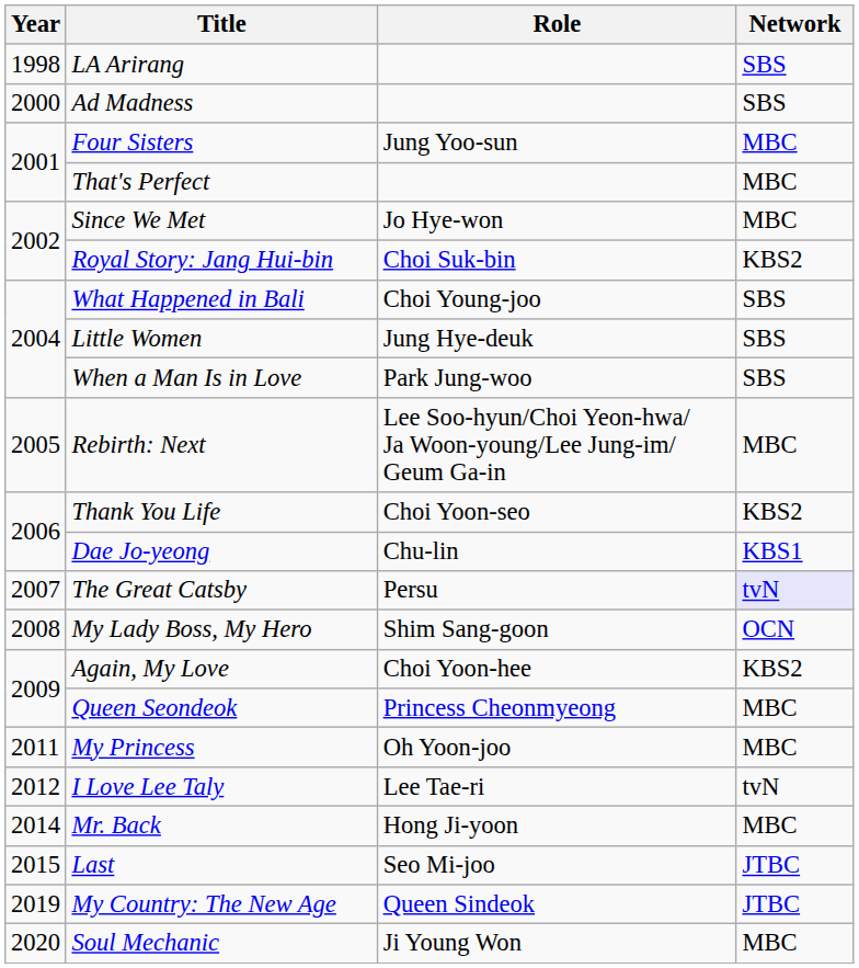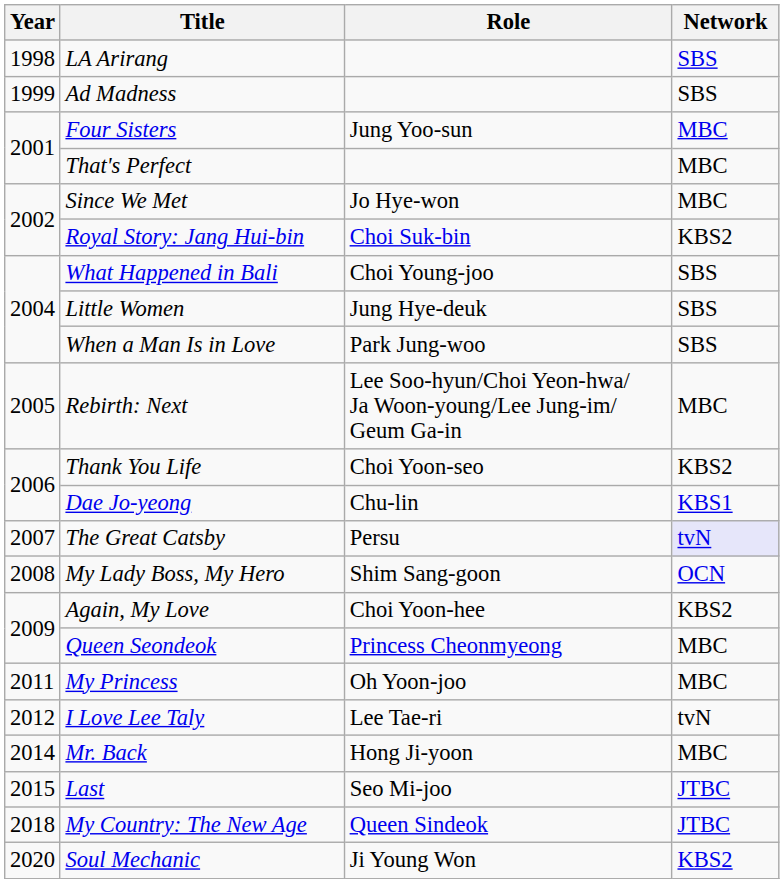 <table class="wikitable" style="width:550px">
 <tr>
 <th width=10>Year</th>
 <th>Title</th>
 <th>Role</th>
 <th>Network</th>
 </tr>
 <tr>
 <td>1998</td>
 <td><em>LA Arirang</em></td>
 <td></td>
 <td><a href='#'>SBS</a></td>
 </tr>
 <tr>
-<td>2000</td>
+<td>1999</td>
 <td><em>Ad Madness</em></td>
 <td></td>
 <td>SBS</td>
 </tr>
 <tr>
 <td rowspan=2>2001</td>
 <td><em><a href='#'>Four Sisters</a></em></td>
 <td>Jung Yoo-sun</td>
 <td><a href='#'>MBC</a></td>
 </tr>
 <tr>
 <td><em>That's Perfect</em></td>
 <td></td>
 <td>MBC</td>
 </tr>
 <tr>
 <td rowspan=2>2002</td>
 <td><em>Since We Met</em></td>
 <td>Jo Hye-won</td>
 <td>MBC</td>
 </tr>
 <tr>
 <td><em><a href='#'>Royal Story: Jang Hui-bin</a></em></td>
 <td><a href='#'>Choi Suk-bin</a></td>
 <td>KBS2</td>
 </tr>
 <tr>
 <td rowspan=3>2004</td>
 <td><em><a href='#'>What Happened in Bali</a></em></td>
 <td>Choi Young-joo</td>
 <td>SBS</td>
 </tr>
 <tr>
 <td><em>Little Women</em></td>
 <td>Jung Hye-deuk</td>
 <td>SBS</td>
 </tr>
 <tr>
 <td><em>When a Man Is in Love</em></td>
 <td>Park Jung-woo</td>
 <td>SBS</td>
 </tr>
 <tr>
 <td>2005</td>
 <td><em>Rebirth: Next</em></td>
 <td>Lee Soo-hyun/Choi Yeon-hwa/<br>Ja Woon-young/Lee Jung-im/<br>Geum Ga-in</td>
 <td>MBC</td>
 </tr>
 <tr>
 <td rowspan=2>2006</td>
 <td><em>Thank You Life</em></td>
 <td>Choi Yoon-seo</td>
 <td>KBS2</td>
 </tr>
 <tr>
 <td><em><a href='#'>Dae Jo-yeong</a></em></td>
 <td>Chu-lin</td>
 <td><a href='#'>KBS1</a></td>
 </tr>
 <tr>
 <td>2007</td>
 <td><em>The Great Catsby</em></td>
 <td>Persu</td>
 <td style="background: lavender;"><a href='#'>tvN</a></td>
 </tr>
 <tr>
 <td>2008</td>
 <td><em>My Lady Boss, My Hero</em></td>
 <td>Shim Sang-goon</td>
 <td><a href='#'>OCN</a></td>
 </tr>
 <tr>
 <td rowspan=2>2009</td>
 <td><em>Again, My Love</em> </td>
 <td>Choi Yoon-hee</td>
 <td>KBS2</td>
 </tr>
 <tr>
 <td><em><a href='#'>Queen Seondeok</a></em></td>
 <td><a href='#'>Princess Cheonmyeong</a></td>
 <td>MBC</td>
 </tr>
 <tr>
 <td>2011</td>
 <td><em><a href='#'>My Princess</a></em></td>
 <td>Oh Yoon-joo</td>
 <td>MBC</td>
 </tr>
 <tr>
 <td>2012</td>
 <td><em><a href='#'>I Love Lee Taly</a></em></td>
 <td>Lee Tae-ri</td>
 <td>tvN</td>
 </tr>
 <tr>
 <td>2014</td>
 <td><em><a href='#'>Mr. Back</a></em></td>
 <td>Hong Ji-yoon</td>
 <td>MBC</td>
 </tr>
 <tr>
 <td>2015</td>
 <td><em><a href='#'>Last</a></em></td>
 <td>Seo Mi-joo</td>
 <td><a href='#'>JTBC</a></td>
 </tr>
 <tr>
-<td>2019</td>
+<td>2018</td>
 <td><em><a href='#'>My Country: The New Age</a></em></td>
 <td><a href='#'>Queen Sindeok</a></td>
 <td><a href='#'>JTBC</a></td>
 </tr>
 <tr>
 <td>2020</td>
 <td><em><a href='#'>Soul Mechanic</a></em></td>
 <td>Ji Young Won</td>
-<td>MBC</td>
+<td><a href='#'>KBS2</a></td>
 </tr>
 <tr>
 </tr>
 </table>
